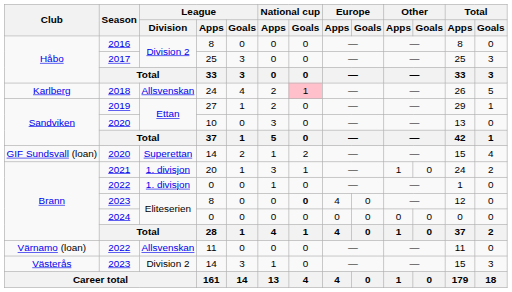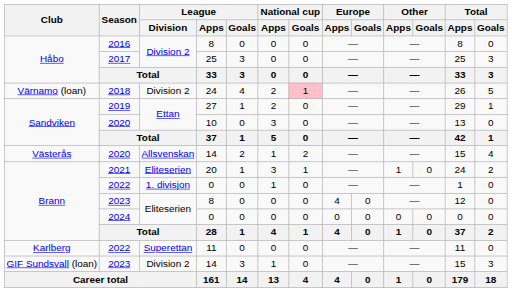 <table class="wikitable" style="text-align: center;">
 <tr>
 <th rowspan="2">Club</th>
 <th rowspan="2">Season</th>
 <th colspan="3">League</th>
 <th colspan="2">National cup</th>
 <th colspan="2">Europe</th>
 <th colspan="2">Other</th>
 <th colspan="2">Total</th>
 </tr>
 <tr>
 <th>Division</th>
 <th>Apps</th>
 <th>Goals</th>
 <th>Apps</th>
 <th>Goals</th>
 <th>Apps</th>
 <th>Goals</th>
 <th>Apps</th>
 <th>Goals</th>
 <th>Apps</th>
 <th>Goals</th>
 </tr>
 <tr>
 <td rowspan="3"><a href='#'>Håbo</a></td>
 <td><a href='#'>2016</a></td>
 <td rowspan="2"><a href='#'>Division 2</a></td>
 <td>8</td>
 <td>0</td>
 <td>0</td>
 <td>0</td>
 <td colspan="2">—</td>
 <td colspan="2">—</td>
 <td>8</td>
 <td>0</td>
 </tr>
 <tr>
 <td><a href='#'>2017</a></td>
 <td>25</td>
 <td>3</td>
 <td>0</td>
 <td>0</td>
 <td colspan="2">—</td>
 <td colspan="2">—</td>
 <td>25</td>
 <td>3</td>
 </tr>
 <tr>
 <th colspan="2">Total</th>
 <th>33</th>
 <th>3</th>
 <th>0</th>
 <th>0</th>
 <th colspan="2">—</th>
 <th colspan="2">—</th>
 <th>33</th>
 <th>3</th>
 </tr>
 <tr>
-<td><a href='#'>Karlberg</a></td>
+<td><a href='#'>Värnamo</a> (loan)</td>
 <td><a href='#'>2018</a></td>
-<td><a href='#'>Allsvenskan</a></td>
+<td>Division 2</td>
 <td>24</td>
 <td>4</td>
 <td>2</td>
 <td style="background: pink;">1</td>
 <td colspan="2">—</td>
 <td colspan="2">—</td>
 <td>26</td>
 <td>5</td>
 </tr>
 <tr>
 <td rowspan="3"><a href='#'>Sandviken</a></td>
 <td><a href='#'>2019</a></td>
 <td rowspan="2"><a href='#'>Ettan</a></td>
 <td>27</td>
 <td>1</td>
 <td>2</td>
 <td>0</td>
 <td colspan="2">—</td>
 <td colspan="2">—</td>
 <td>29</td>
 <td>1</td>
 </tr>
 <tr>
 <td><a href='#'>2020</a></td>
 <td>10</td>
 <td>0</td>
 <td>3</td>
 <td>0</td>
 <td colspan="2">—</td>
 <td colspan="2">—</td>
 <td>13</td>
 <td>0</td>
 </tr>
 <tr>
 <th colspan="2">Total</th>
 <th>37</th>
 <th>1</th>
 <th>5</th>
 <th>0</th>
 <th colspan="2">—</th>
 <th colspan="2">—</th>
 <th>42</th>
 <th>1</th>
 </tr>
 <tr>
-<td><a href='#'>GIF Sundsvall</a> (loan)</td>
+<td><a href='#'>Västerås</a></td>
 <td><a href='#'>2020</a></td>
-<td><a href='#'>Superettan</a></td>
+<td><a href='#'>Allsvenskan</a></td>
 <td>14</td>
 <td>2</td>
 <td>1</td>
 <td>2</td>
 <td colspan="2">—</td>
 <td colspan="2">—</td>
 <td>15</td>
 <td>4</td>
 </tr>
 <tr>
 <td rowspan="5"><a href='#'>Brann</a></td>
 <td><a href='#'>2021</a></td>
-<td><a href='#'>1. divisjon</a></td>
+<td><a href='#'>Eliteserien</a></td>
 <td>20</td>
 <td>1</td>
 <td>3</td>
 <td>1</td>
 <td colspan="2">—</td>
 <td>1</td>
 <td>0</td>
 <td>24</td>
 <td>2</td>
 </tr>
 <tr>
 <td><a href='#'>2022</a></td>
 <td><a href='#'>1. divisjon</a></td>
 <td>0</td>
 <td>0</td>
 <td>1</td>
 <td>0</td>
 <td colspan="2">—</td>
 <td colspan="2">—</td>
 <td>1</td>
 <td>0</td>
 </tr>
 <tr>
 <td><a href='#'>2023</a></td>
 <td rowspan="2">Eliteserien</td>
 <td>8</td>
 <td>0</td>
 <td>0</td>
-<td><strong>0</strong></td>
+<td>0</td>
 <td>4</td>
 <td>0</td>
 <td colspan="2">—</td>
 <td>12</td>
 <td>0</td>
 </tr>
 <tr>
 <td><a href='#'>2024</a></td>
 <td>0</td>
 <td>0</td>
 <td>0</td>
 <td>0</td>
 <td>0</td>
 <td>0</td>
 <td>0</td>
 <td>0</td>
 <td>0</td>
 <td>0</td>
 </tr>
 <tr>
 <th colspan="2">Total</th>
 <th>28</th>
 <th>1</th>
 <th>4</th>
 <th>1</th>
 <th>4</th>
 <th>0</th>
 <th>1</th>
 <th>0</th>
 <th>37</th>
 <th>2</th>
 </tr>
 <tr>
-<td><a href='#'>Värnamo</a> (loan)</td>
+<td><a href='#'>Karlberg</a></td>
 <td><a href='#'>2022</a></td>
-<td><a href='#'>Allsvenskan</a></td>
+<td><a href='#'>Superettan</a></td>
 <td>11</td>
 <td>0</td>
 <td>0</td>
 <td>0</td>
 <td colspan="2">—</td>
 <td colspan="2">—</td>
 <td>11</td>
 <td>0</td>
 </tr>
 <tr>
-<td><a href='#'>Västerås</a></td>
+<td><a href='#'>GIF Sundsvall</a> (loan)</td>
 <td><a href='#'>2023</a></td>
 <td>Division 2</td>
 <td>14</td>
 <td>3</td>
 <td>1</td>
 <td>0</td>
 <td colspan="2">—</td>
 <td colspan="2">—</td>
 <td>15</td>
 <td>3</td>
 </tr>
 <tr>
 <th colspan="3">Career total</th>
 <th>161</th>
 <th>14</th>
 <th>13</th>
 <th>4</th>
 <th>4</th>
 <th>0</th>
 <th>1</th>
 <th>0</th>
 <th>179</th>
 <th>18</th>
 </tr>
 </table>
